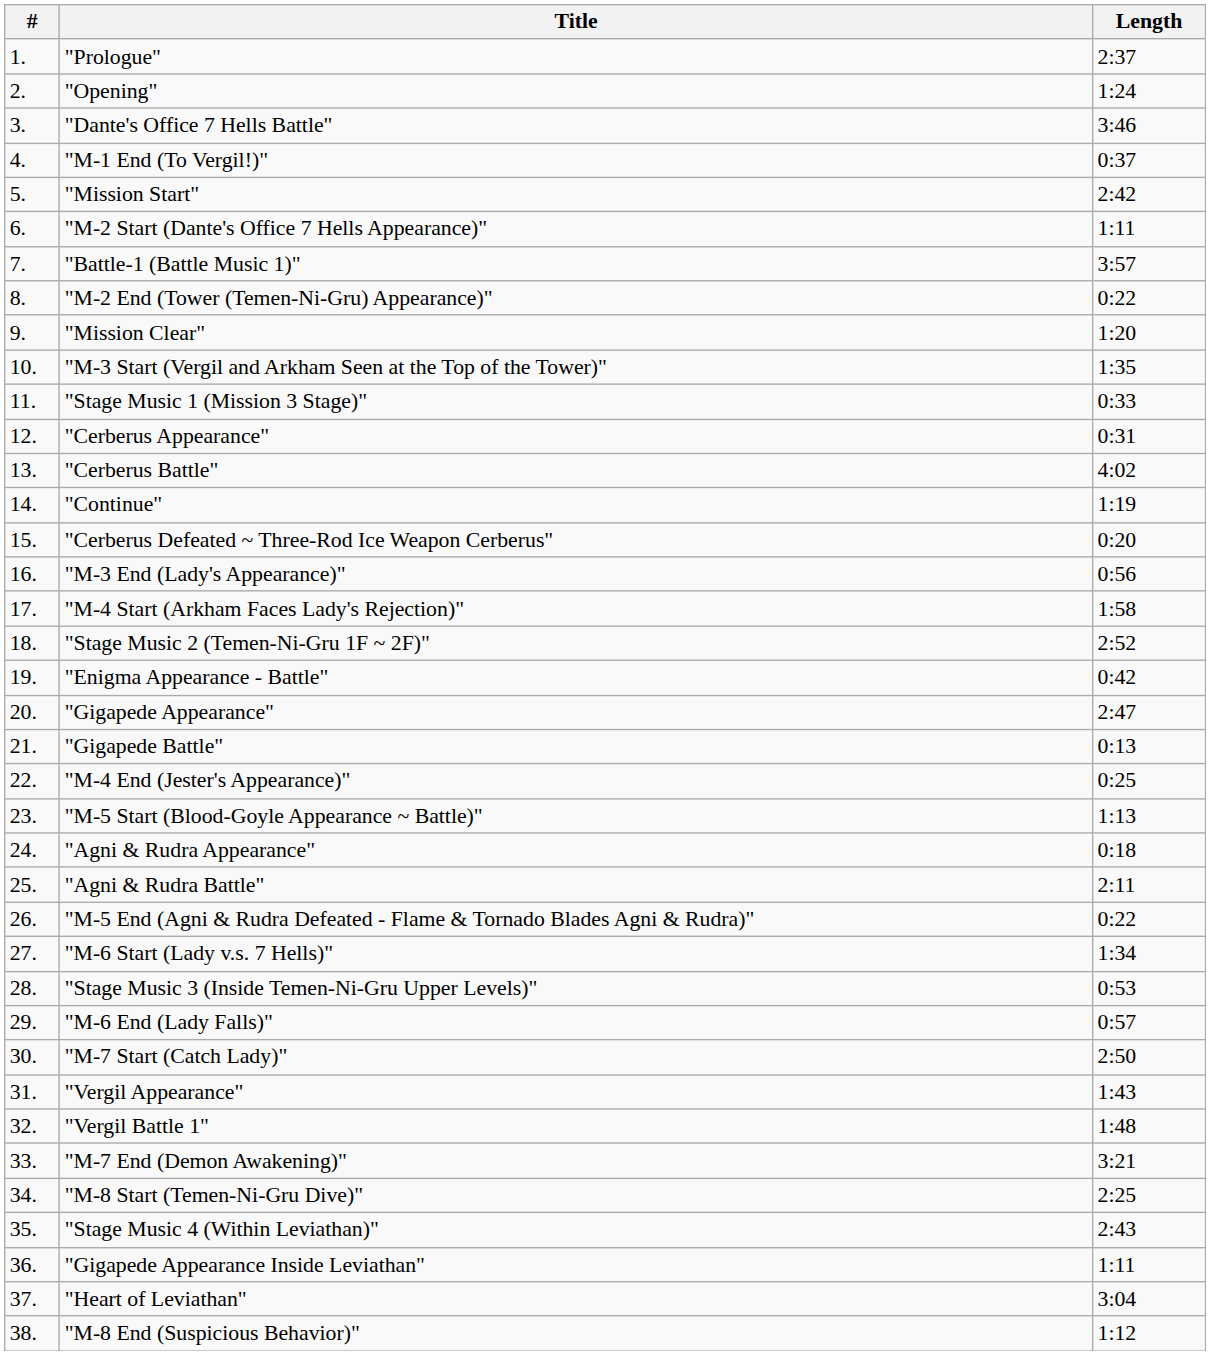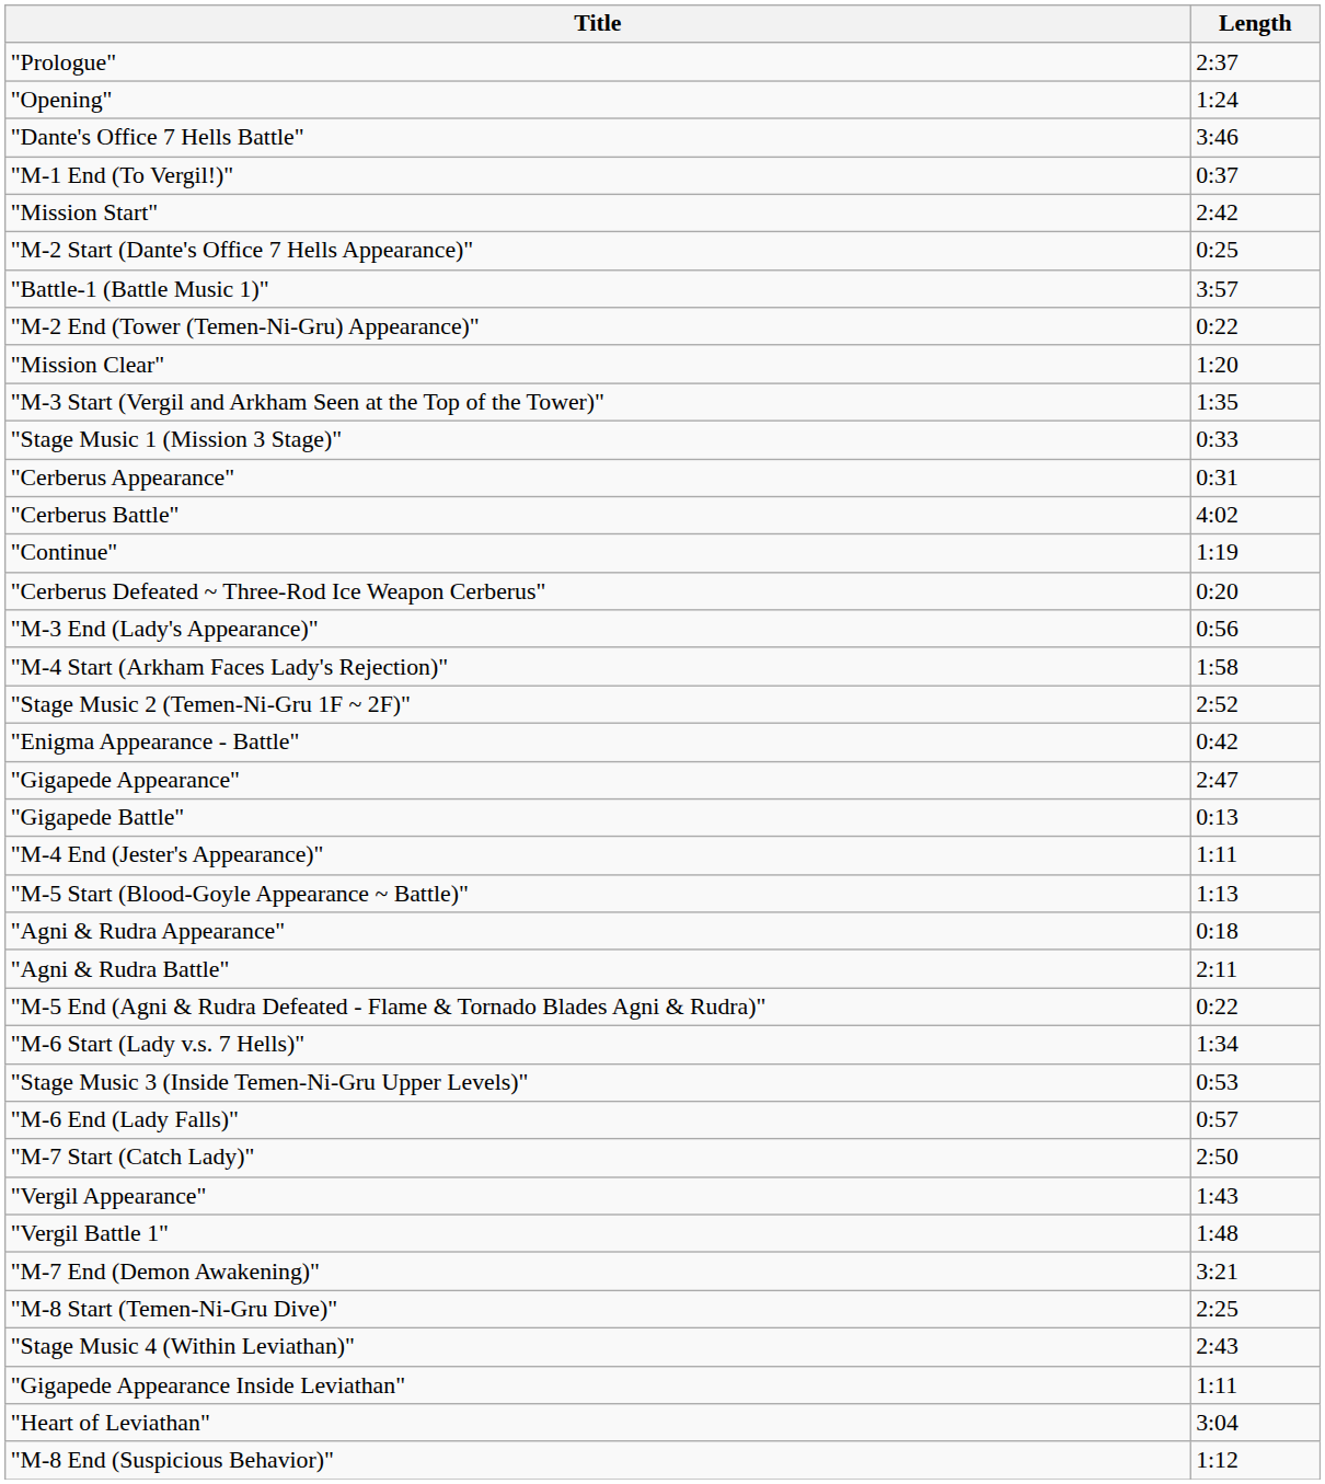 <table class="wikitable" style="width:100%; margin-right:-1em;">
 <tr>
-<th>#</th>
 <th>Title</th>
 <th>Length</th>
 </tr>
 <tr>
-<td>1.</td>
 <td>"Prologue"</td>
 <td>2:37</td>
 </tr>
 <tr>
-<td>2.</td>
 <td>"Opening"</td>
 <td>1:24</td>
 </tr>
 <tr>
-<td>3.</td>
 <td>"Dante's Office 7 Hells Battle"</td>
 <td>3:46</td>
 </tr>
 <tr>
-<td>4.</td>
 <td>"M-1 End (To Vergil!)"</td>
 <td>0:37</td>
 </tr>
 <tr>
-<td>5.</td>
 <td>"Mission Start"</td>
 <td>2:42</td>
 </tr>
 <tr>
-<td>6.</td>
 <td>"M-2 Start (Dante's Office 7 Hells Appearance)"</td>
-<td>1:11</td>
+<td>0:25</td>
 </tr>
 <tr>
-<td>7.</td>
 <td>"Battle-1 (Battle Music 1)"</td>
 <td>3:57</td>
 </tr>
 <tr>
-<td>8.</td>
 <td>"M-2 End (Tower (Temen-Ni-Gru) Appearance)"</td>
 <td>0:22</td>
 </tr>
 <tr>
-<td>9.</td>
 <td>"Mission Clear"</td>
 <td>1:20</td>
 </tr>
 <tr>
-<td>10.</td>
 <td>"M-3 Start (Vergil and Arkham Seen at the Top of the Tower)"</td>
 <td>1:35</td>
 </tr>
 <tr>
-<td>11.</td>
 <td>"Stage Music 1 (Mission 3 Stage)"</td>
 <td>0:33</td>
 </tr>
 <tr>
-<td>12.</td>
 <td>"Cerberus Appearance"</td>
 <td>0:31</td>
 </tr>
 <tr>
-<td>13.</td>
 <td>"Cerberus Battle"</td>
 <td>4:02</td>
 </tr>
 <tr>
-<td>14.</td>
 <td>"Continue"</td>
 <td>1:19</td>
 </tr>
 <tr>
-<td>15.</td>
 <td>"Cerberus Defeated ~ Three-Rod Ice Weapon Cerberus"</td>
 <td>0:20</td>
 </tr>
 <tr>
-<td>16.</td>
 <td>"M-3 End (Lady's Appearance)"</td>
 <td>0:56</td>
 </tr>
 <tr>
-<td>17.</td>
 <td>"M-4 Start (Arkham Faces Lady's Rejection)"</td>
 <td>1:58</td>
 </tr>
 <tr>
-<td>18.</td>
 <td>"Stage Music 2 (Temen-Ni-Gru 1F ~ 2F)"</td>
 <td>2:52</td>
 </tr>
 <tr>
-<td>19.</td>
 <td>"Enigma Appearance - Battle"</td>
 <td>0:42</td>
 </tr>
 <tr>
-<td>20.</td>
 <td>"Gigapede Appearance"</td>
 <td>2:47</td>
 </tr>
 <tr>
-<td>21.</td>
 <td>"Gigapede Battle"</td>
 <td>0:13</td>
 </tr>
 <tr>
-<td>22.</td>
 <td>"M-4 End (Jester's Appearance)"</td>
-<td>0:25</td>
+<td>1:11</td>
 </tr>
 <tr>
-<td>23.</td>
 <td>"M-5 Start (Blood-Goyle Appearance ~ Battle)"</td>
 <td>1:13</td>
 </tr>
 <tr>
-<td>24.</td>
 <td>"Agni & Rudra Appearance"</td>
 <td>0:18</td>
 </tr>
 <tr>
-<td>25.</td>
 <td>"Agni & Rudra Battle"</td>
 <td>2:11</td>
 </tr>
 <tr>
-<td>26.</td>
 <td>"M-5 End (Agni & Rudra Defeated - Flame & Tornado Blades Agni & Rudra)"</td>
 <td>0:22</td>
 </tr>
 <tr>
-<td>27.</td>
 <td>"M-6 Start (Lady v.s. 7 Hells)"</td>
 <td>1:34</td>
 </tr>
 <tr>
-<td>28.</td>
 <td>"Stage Music 3 (Inside Temen-Ni-Gru Upper Levels)"</td>
 <td>0:53</td>
 </tr>
 <tr>
-<td>29.</td>
 <td>"M-6 End (Lady Falls)"</td>
 <td>0:57</td>
 </tr>
 <tr>
-<td>30.</td>
 <td>"M-7 Start (Catch Lady)"</td>
 <td>2:50</td>
 </tr>
 <tr>
-<td>31.</td>
 <td>"Vergil Appearance"</td>
 <td>1:43</td>
 </tr>
 <tr>
-<td>32.</td>
 <td>"Vergil Battle 1"</td>
 <td>1:48</td>
 </tr>
 <tr>
-<td>33.</td>
 <td>"M-7 End (Demon Awakening)"</td>
 <td>3:21</td>
 </tr>
 <tr>
-<td>34.</td>
 <td>"M-8 Start (Temen-Ni-Gru Dive)"</td>
 <td>2:25</td>
 </tr>
 <tr>
-<td>35.</td>
 <td>"Stage Music 4 (Within Leviathan)"</td>
 <td>2:43</td>
 </tr>
 <tr>
-<td>36.</td>
 <td>"Gigapede Appearance Inside Leviathan"</td>
 <td>1:11</td>
 </tr>
 <tr>
-<td>37.</td>
 <td>"Heart of Leviathan"</td>
 <td>3:04</td>
 </tr>
 <tr>
-<td>38.</td>
 <td>"M-8 End (Suspicious Behavior)"</td>
 <td>1:12</td>
 </tr>
 </table>
